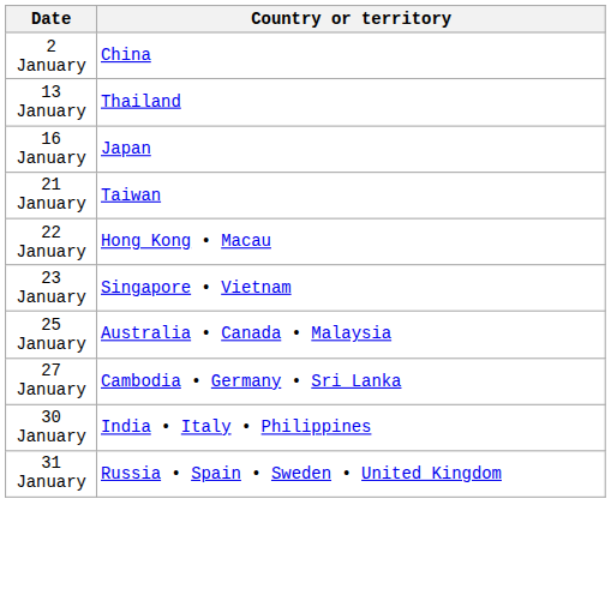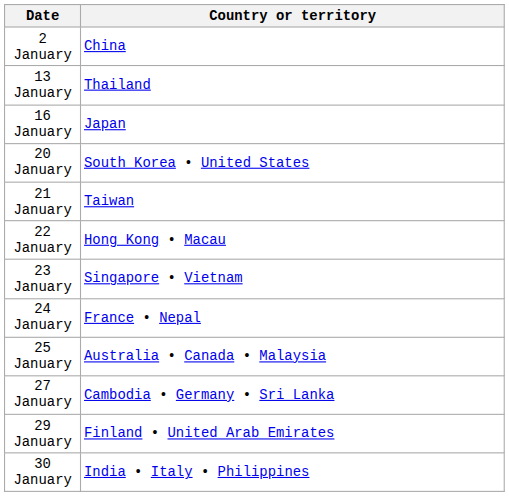 <table class="wikitable sortable">
 <tr>
 <th style="width:5em;">Date</th>
 <th style="width:30em;">Country or territory</th>
 </tr>
 <tr style="background:#fff;">
 <td style="text-align:center;">2 January</td>
 <td> <a href='#'>China</a></td>
 </tr>
 <tr style="background:#fff;">
 <td style="text-align:center;">13 January</td>
 <td> <a href='#'>Thailand</a></td>
 </tr>
 <tr style="background:#fff;">
 <td style="text-align:center;">16 January</td>
 <td> <a href='#'>Japan</a></td>
 </tr>
 <tr style="background:#fff;">
+<td style="text-align:center;">20 January</td>
+<td> <a href='#'>South Korea</a> •  <a href='#'>United States</a></td>
+</tr>
+<tr style="background:#fff;">
 <td style="text-align:center;">21 January</td>
 <td> <a href='#'>Taiwan</a></td>
 </tr>
 <tr style="background:#fff;">
 <td style="text-align:center;">22 January</td>
 <td> <a href='#'>Hong Kong</a> •  <a href='#'>Macau</a></td>
 </tr>
 <tr style="background:#fff;">
 <td style="text-align:center;">23 January</td>
 <td> <a href='#'>Singapore</a> •  <a href='#'>Vietnam</a></td>
 </tr>
 <tr style="background:#fff;">
+<td style="text-align:center;">24 January</td>
+<td> <a href='#'>France</a> •  <a href='#'>Nepal</a></td>
+</tr>
+<tr style="background:#fff;">
 <td style="text-align:center;">25 January</td>
 <td> <a href='#'>Australia</a> •  <a href='#'>Canada</a> •  <a href='#'>Malaysia</a></td>
 </tr>
 <tr style="background:#fff;">
 <td style="text-align:center;">27 January</td>
 <td> <a href='#'>Cambodia</a> •  <a href='#'>Germany</a> •  <a href='#'>Sri Lanka</a></td>
 </tr>
 <tr style="background:#fff;">
+<td style="text-align:center;">29 January</td>
+<td> <a href='#'>Finland</a> •  <a href='#'>United Arab Emirates</a></td>
+</tr>
+<tr style="background:#fff;">
 <td style="text-align:center;">30 January</td>
 <td> <a href='#'>India</a> •  <a href='#'>Italy</a> •  <a href='#'>Philippines</a></td>
 </tr>
-<tr style="background:#fff;">
-<td style="text-align:center;">31 January</td>
-<td> <a href='#'>Russia</a> •  <a href='#'>Spain</a> •  <a href='#'>Sweden</a> •  <a href='#'>United Kingdom</a></td>
-</tr>
 </table>
